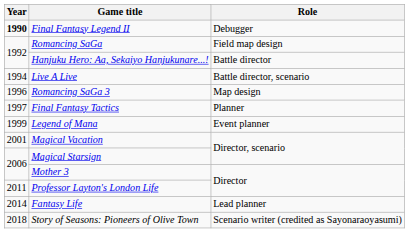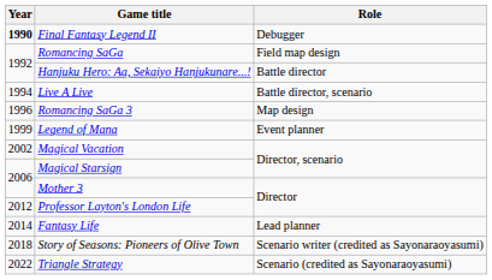 <table class="wikitable sortable">
 <tr>
 <th scope="col">Year</th>
 <th scope="col">Game title</th>
 <th scope="col">Role</th>
 </tr>
 <tr>
 <td><strong>1990</strong></td>
 <td><em><a href='#'>Final Fantasy Legend II</a></em></td>
 <td>Debugger</td>
 </tr>
 <tr>
 <td rowspan="2">1992</td>
 <td><em><a href='#'>Romancing SaGa</a></em></td>
 <td>Field map design</td>
 </tr>
 <tr>
 <td><em><a href='#'>Hanjuku Hero: Aa, Sekaiyo Hanjukunare...!</a></em></td>
 <td>Battle director</td>
 </tr>
 <tr>
 <td>1994</td>
 <td><em><a href='#'>Live A Live</a></em></td>
 <td>Battle director, scenario</td>
 </tr>
 <tr>
 <td>1996</td>
 <td><em><a href='#'>Romancing SaGa 3</a></em></td>
 <td>Map design</td>
 </tr>
 <tr>
-<td>1997</td>
-<td><em><a href='#'>Final Fantasy Tactics</a></em></td>
-<td>Planner</td>
-</tr>
-<tr>
 <td>1999</td>
 <td><em><a href='#'>Legend of Mana</a></em></td>
 <td>Event planner</td>
 </tr>
 <tr>
-<td>2001</td>
+<td>2002</td>
 <td><em><a href='#'>Magical Vacation</a></em></td>
 <td rowspan="2">Director, scenario</td>
 </tr>
 <tr>
 <td rowspan="2">2006</td>
 <td><em><a href='#'>Magical Starsign</a></em></td>
 </tr>
 <tr>
 <td><em><a href='#'>Mother 3</a></em></td>
 <td rowspan="2">Director</td>
 </tr>
 <tr>
-<td>2011</td>
+<td>2012</td>
 <td><em><a href='#'>Professor Layton's London Life</a></em></td>
 </tr>
 <tr>
 <td>2014</td>
 <td><em><a href='#'>Fantasy Life</a></em></td>
 <td>Lead planner</td>
 </tr>
 <tr>
 <td>2018</td>
 <td><em>Story of Seasons: Pioneers of Olive Town</em></td>
 <td>Scenario writer (credited as Sayonaraoyasumi)</td>
 </tr>
+<tr>
+<td>2022</td>
+<td><em><a href='#'>Triangle Strategy</a></em></td>
+<td>Scenario (credited as Sayonaraoyasumi)</td>
+</tr>
 </table>
